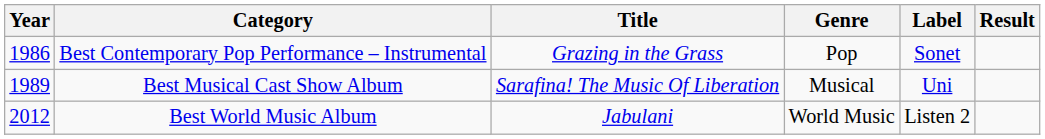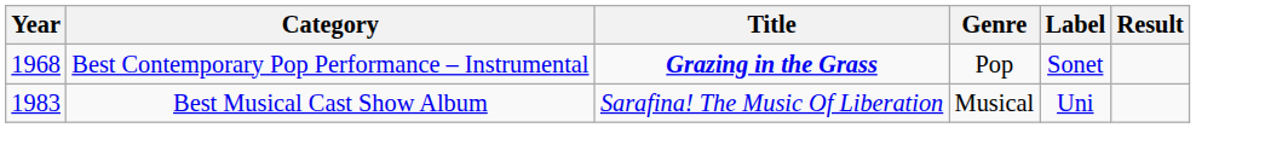 <table class=wikitable>
 <tr>
 <th>Year</th>
 <th>Category</th>
 <th>Title</th>
 <th>Genre</th>
 <th>Label</th>
 <th>Result</th>
 </tr>
 <tr align=center>
-<td><a href='#'>1986</a></td>
+<td><a href='#'>1968</a></td>
 <td><a href='#'>Best Contemporary Pop Performance – Instrumental</a></td>
-<td><em><a href='#'>Grazing in the Grass</a></em></td>
+<td><strong><em><a href='#'>Grazing in the Grass</a></em></strong></td>
 <td>Pop</td>
 <td><a href='#'>Sonet</a></td>
 <td></td>
 </tr>
 <tr align=center>
-<td><a href='#'>1989</a></td>
+<td><a href='#'>1983</a></td>
 <td><a href='#'>Best Musical Cast Show Album</a></td>
 <td><em><a href='#'>Sarafina! The Music Of Liberation</a></em></td>
 <td>Musical</td>
 <td><a href='#'>Uni</a></td>
 <td></td>
 </tr>
-<tr align=center>
-<td><a href='#'>2012</a></td>
-<td><a href='#'>Best World Music Album</a></td>
-<td><em><a href='#'>Jabulani</a></em></td>
-<td>World Music</td>
-<td>Listen 2</td>
-<td></td>
-</tr>
 </table>
